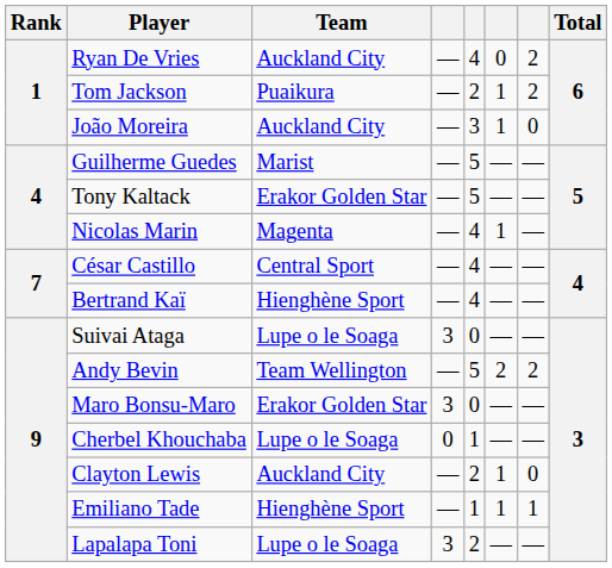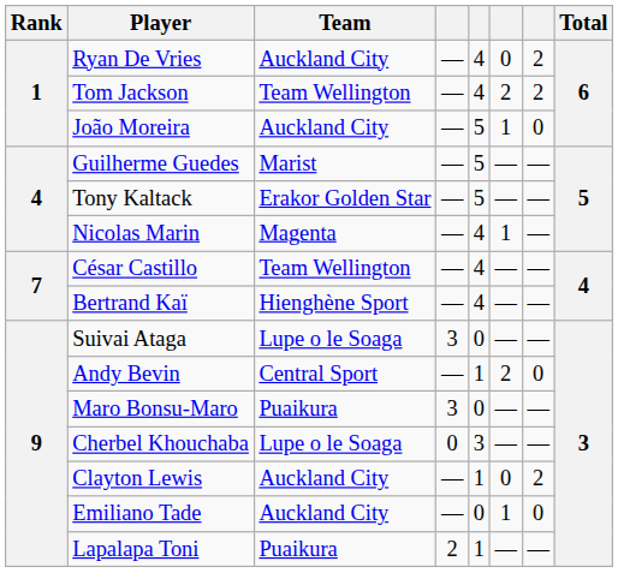 <table class="wikitable" style="text-align:center">
 <tr>
 <th>Rank</th>
 <th>Player</th>
 <th>Team</th>
 <th>  </th>
 <th></th>
 <th></th>
 <th>  </th>
 <th>Total</th>
 </tr>
 <tr>
 <th rowspan=3>1</th>
 <td align=left> <a href='#'>Ryan De Vries</a></td>
 <td align=left> <a href='#'>Auckland City</a></td>
 <td>—</td>
 <td>4</td>
 <td>0</td>
 <td>2</td>
 <th rowspan=3>6</th>
 </tr>
 <tr>
 <td align=left> <a href='#'>Tom Jackson</a></td>
-<td align=left> <a href='#'>Puaikura</a></td>
+<td align=left> <a href='#'>Team Wellington</a></td>
 <td>—</td>
+<td>4</td>
 <td>2</td>
-<td>1</td>
 <td>2</td>
 </tr>
 <tr>
 <td align=left> <a href='#'>João Moreira</a></td>
 <td align=left> <a href='#'>Auckland City</a></td>
 <td>—</td>
-<td>3</td>
+<td>5</td>
 <td>1</td>
 <td>0</td>
 </tr>
 <tr>
 <th rowspan=3>4</th>
 <td align=left> <a href='#'>Guilherme Guedes</a></td>
 <td align=left> <a href='#'>Marist</a></td>
 <td>—</td>
 <td>5</td>
 <td>—</td>
 <td>—</td>
 <th rowspan=3>5</th>
 </tr>
 <tr>
 <td align=left> Tony Kaltack</td>
 <td align=left> <a href='#'>Erakor Golden Star</a></td>
 <td>—</td>
 <td>5</td>
 <td>—</td>
 <td>—</td>
 </tr>
 <tr>
 <td align=left> <a href='#'>Nicolas Marin</a></td>
 <td align=left> <a href='#'>Magenta</a></td>
 <td>—</td>
 <td>4</td>
 <td>1</td>
 <td>—</td>
 </tr>
 <tr>
 <th rowspan=2>7</th>
 <td align=left> <a href='#'>César Castillo</a></td>
-<td align=left> <a href='#'>Central Sport</a></td>
+<td align=left> <a href='#'>Team Wellington</a></td>
 <td>—</td>
 <td>4</td>
 <td>—</td>
 <td>—</td>
 <th rowspan=2>4</th>
 </tr>
 <tr>
 <td align=left> <a href='#'>Bertrand Kaï</a></td>
 <td align=left> <a href='#'>Hienghène Sport</a></td>
 <td>—</td>
 <td>4</td>
 <td>—</td>
 <td>—</td>
 </tr>
 <tr>
 <th rowspan=7>9</th>
 <td align=left> Suivai Ataga</td>
 <td align=left> <a href='#'>Lupe o le Soaga</a></td>
 <td>3</td>
 <td>0</td>
 <td>—</td>
 <td>—</td>
 <th rowspan=7>3</th>
 </tr>
 <tr>
 <td align=left> <a href='#'>Andy Bevin</a></td>
-<td align=left> <a href='#'>Team Wellington</a></td>
+<td align=left> <a href='#'>Central Sport</a></td>
 <td>—</td>
-<td>5</td>
+<td>1</td>
 <td>2</td>
-<td>2</td>
+<td>0</td>
 </tr>
 <tr>
 <td align=left> <a href='#'>Maro Bonsu-Maro</a></td>
-<td align=left> <a href='#'>Erakor Golden Star</a></td>
+<td align=left> <a href='#'>Puaikura</a></td>
 <td>3</td>
 <td>0</td>
 <td>—</td>
 <td>—</td>
 </tr>
 <tr>
 <td align=left> <a href='#'>Cherbel Khouchaba</a></td>
 <td align=left> <a href='#'>Lupe o le Soaga</a></td>
 <td>0</td>
-<td>1</td>
+<td>3</td>
 <td>—</td>
 <td>—</td>
 </tr>
 <tr>
 <td align=left> <a href='#'>Clayton Lewis</a></td>
 <td align=left> <a href='#'>Auckland City</a></td>
 <td>—</td>
+<td>1</td>
+<td>0</td>
 <td>2</td>
+</tr>
+<tr>
+<td align=left> <a href='#'>Emiliano Tade</a></td>
+<td align=left> <a href='#'>Auckland City</a></td>
+<td>—</td>
+<td>0</td>
 <td>1</td>
 <td>0</td>
 </tr>
 <tr>
-<td align=left> <a href='#'>Emiliano Tade</a></td>
-<td align=left> <a href='#'>Hienghène Sport</a></td>
-<td>—</td>
+<td align=left> <a href='#'>Lapalapa Toni</a></td>
+<td align=left> <a href='#'>Puaikura</a></td>
+<td>2</td>
 <td>1</td>
-<td>1</td>
-<td>1</td>
-</tr>
-<tr>
-<td align=left> <a href='#'>Lapalapa Toni</a></td>
-<td align=left> <a href='#'>Lupe o le Soaga</a></td>
-<td>3</td>
-<td>2</td>
 <td>—</td>
 <td>—</td>
 </tr>
 </table>
